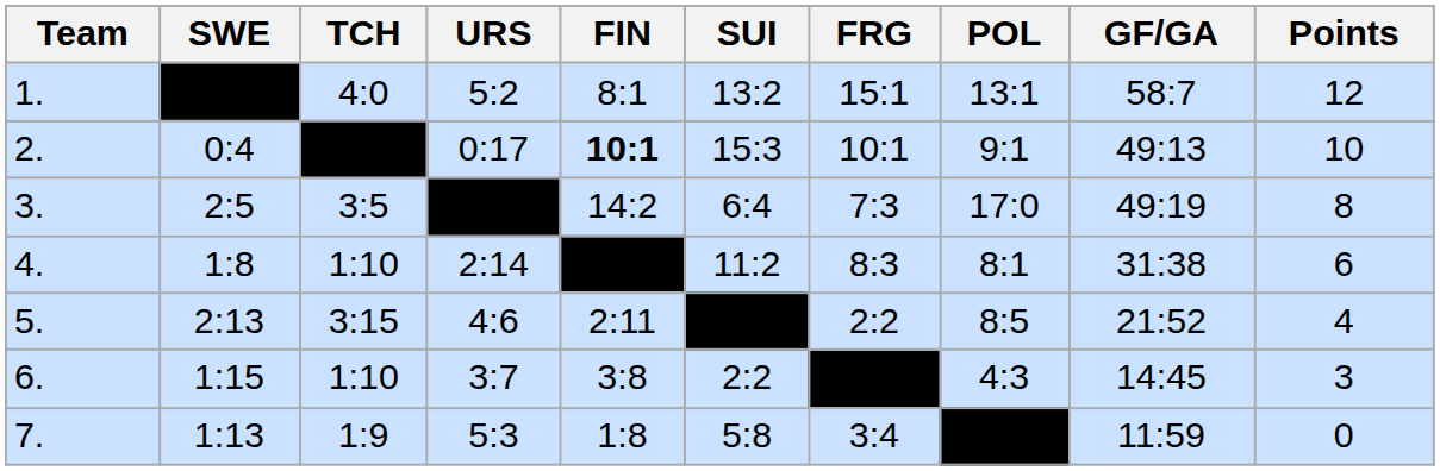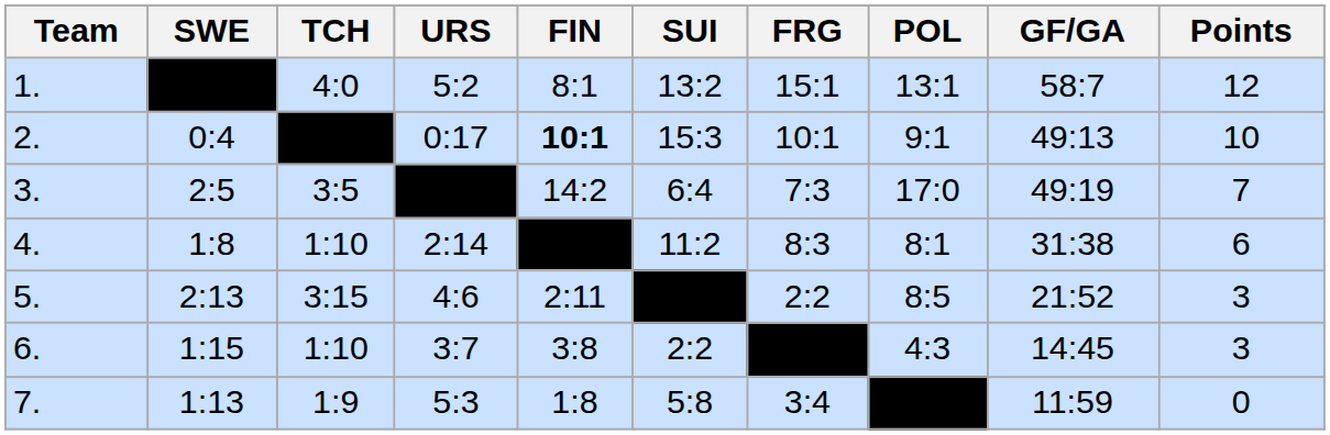 <table class="wikitable" bgcolor="#EFEFFF" width="50%">
 <tr bgcolor="#BCD2EE">
 <th>Team</th>
 <th>SWE</th>
 <th>TCH</th>
 <th>URS</th>
 <th>FIN</th>
 <th>SUI</th>
 <th>FRG</th>
 <th>POL</th>
 <th>GF/GA</th>
 <th>Points</th>
 </tr>
 <tr bgcolor="#CAE1FF" align="center">
 <td align="left">1. </td>
 <td style="background:#000000;"></td>
 <td>4:0</td>
 <td>5:2</td>
 <td>8:1</td>
 <td>13:2</td>
 <td>15:1</td>
 <td>13:1</td>
 <td>58:7</td>
 <td>12</td>
 </tr>
 <tr bgcolor="#CAE1FF" align="center">
 <td align="left">2. </td>
 <td>0:4</td>
 <td style="background:#000000;"></td>
 <td>0:17</td>
 <td><strong>10:1</strong></td>
 <td>15:3</td>
 <td>10:1</td>
 <td>9:1</td>
 <td>49:13</td>
 <td>10</td>
 </tr>
 <tr bgcolor="#CAE1FF" align="center">
 <td align="left">3. </td>
 <td>2:5</td>
 <td>3:5</td>
 <td style="background:#000000;"></td>
 <td>14:2</td>
 <td>6:4</td>
 <td>7:3</td>
 <td>17:0</td>
 <td>49:19</td>
-<td>8</td>
+<td>7</td>
 </tr>
 <tr bgcolor="#CAE1FF" align="center">
 <td align="left">4. </td>
 <td>1:8</td>
 <td>1:10</td>
 <td>2:14</td>
 <td style="background:#000000;"></td>
 <td>11:2</td>
 <td>8:3</td>
 <td>8:1</td>
 <td>31:38</td>
 <td>6</td>
 </tr>
 <tr bgcolor="#CAE1FF" align="center">
 <td align="left">5. </td>
 <td>2:13</td>
 <td>3:15</td>
 <td>4:6</td>
 <td>2:11</td>
 <td style="background:#000000;"></td>
 <td>2:2</td>
 <td>8:5</td>
 <td>21:52</td>
-<td>4</td>
+<td>3</td>
 </tr>
 <tr bgcolor="#CAE1FF" align="center">
 <td align="left">6. </td>
 <td>1:15</td>
 <td>1:10</td>
 <td>3:7</td>
 <td>3:8</td>
 <td>2:2</td>
 <td style="background:#000000;"></td>
 <td>4:3</td>
 <td>14:45</td>
 <td>3</td>
 </tr>
 <tr bgcolor="#CAE1FF" align="center">
 <td align="left">7. </td>
 <td>1:13</td>
 <td>1:9</td>
 <td>5:3</td>
 <td>1:8</td>
 <td>5:8</td>
 <td>3:4</td>
 <td style="background:#000000;"></td>
 <td>11:59</td>
 <td>0</td>
 </tr>
 </table>
